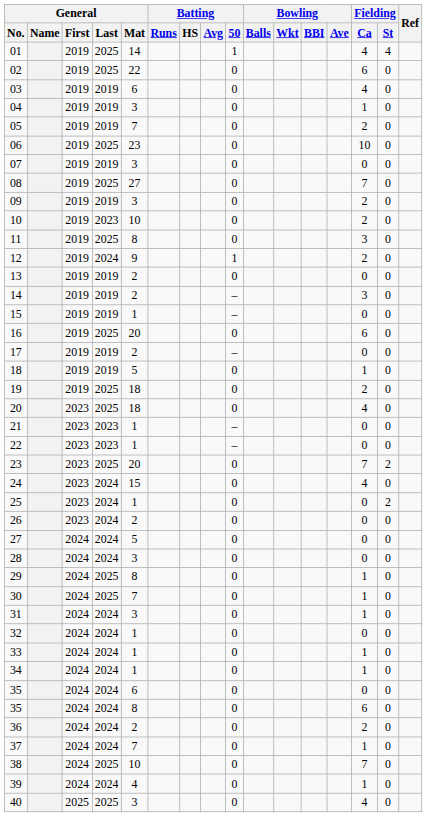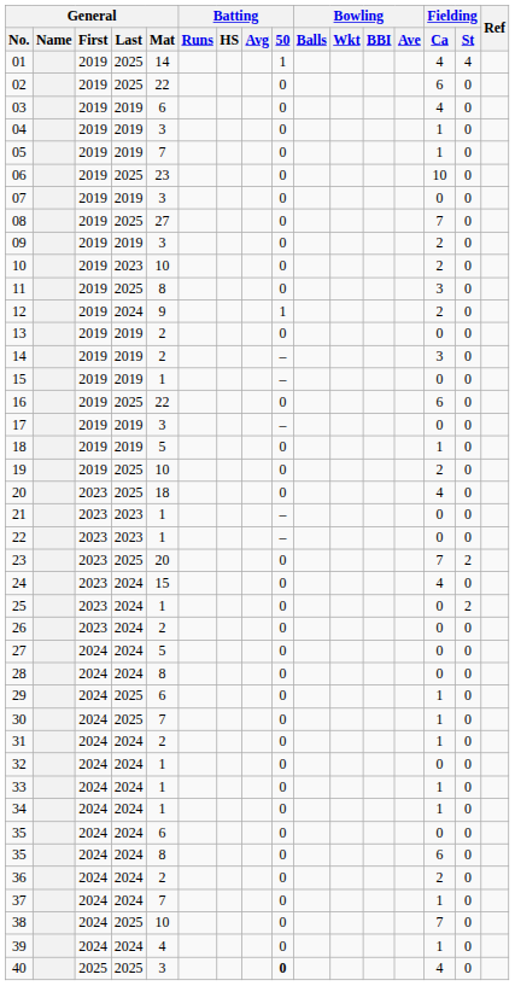 <table class="wikitable plainrowheaders sortable">
 <tr align="center">
 <th scope="col" colspan=5 class="unsortable">General</th>
 <th scope="col" colspan=4 class="unsortable"><a href='#'>Batting</a></th>
 <th scope="col" colspan=4 class="unsortable"><a href='#'>Bowling</a></th>
 <th scope="col" colspan=2 class="unsortable"><a href='#'>Fielding</a></th>
 <th scope="col" rowspan=2 class="unsortable">Ref</th>
 </tr>
 <tr align="center">
 <th scope="col">No.</th>
 <th scope="col">Name</th>
 <th scope="col">First</th>
 <th scope="col">Last</th>
 <th scope="col">Mat</th>
 <th scope="col"><a href='#'>Runs</a></th>
 <th scope="col">HS</th>
 <th scope="col"><a href='#'>Avg</a></th>
 <th scope="col"><a href='#'>50</a></th>
 <th scope="col"><a href='#'>Balls</a></th>
 <th scope="col"><a href='#'>Wkt</a></th>
 <th scope="col"><a href='#'>BBI</a></th>
 <th scope="col"><a href='#'>Ave</a></th>
 <th scope="col"><a href='#'>Ca</a></th>
 <th scope="col"><a href='#'>St</a></th>
 </tr>
 <tr align="center">
 <td><span>0</span>1</td>
 <th scope="row" align="left"></th>
 <td>2019</td>
 <td>2025</td>
 <td>14</td>
 <td></td>
 <td></td>
 <td></td>
 <td>1</td>
 <td></td>
 <td></td>
 <td></td>
 <td></td>
 <td>4</td>
 <td>4</td>
 <td></td>
 </tr>
 <tr align="center">
 <td><span>0</span>2</td>
 <th scope="row" align="left"></th>
 <td>2019</td>
 <td>2025</td>
 <td>22</td>
 <td></td>
 <td></td>
 <td></td>
 <td>0</td>
 <td></td>
 <td></td>
 <td></td>
 <td></td>
 <td>6</td>
 <td>0</td>
 <td></td>
 </tr>
 <tr align="center">
 <td><span>0</span>3</td>
 <th scope="row" align="left"></th>
 <td>2019</td>
 <td>2019</td>
 <td>6</td>
 <td></td>
 <td></td>
 <td></td>
 <td>0</td>
 <td></td>
 <td></td>
 <td></td>
 <td></td>
 <td>4</td>
 <td>0</td>
 <td></td>
 </tr>
 <tr align="center">
 <td><span>0</span>4</td>
 <th scope="row" align="left"></th>
 <td>2019</td>
 <td>2019</td>
 <td>3</td>
 <td></td>
 <td></td>
 <td></td>
 <td>0</td>
 <td></td>
 <td></td>
 <td></td>
 <td></td>
 <td>1</td>
 <td>0</td>
 <td></td>
 </tr>
 <tr align="center">
 <td><span>0</span>5</td>
 <th scope="row" align="left"></th>
 <td>2019</td>
 <td>2019</td>
 <td>7</td>
 <td></td>
 <td></td>
 <td></td>
 <td>0</td>
 <td></td>
 <td></td>
 <td></td>
 <td></td>
-<td>2</td>
+<td>1</td>
 <td>0</td>
 <td></td>
 </tr>
 <tr align="center">
 <td><span>0</span>6</td>
 <th scope="row" align="left"></th>
 <td>2019</td>
 <td>2025</td>
 <td>23</td>
 <td></td>
 <td></td>
 <td></td>
 <td>0</td>
 <td></td>
 <td></td>
 <td></td>
 <td></td>
 <td>10</td>
 <td>0</td>
 <td></td>
 </tr>
 <tr align="center">
 <td><span>0</span>7</td>
 <th scope="row" align="left"></th>
 <td>2019</td>
 <td>2019</td>
 <td>3</td>
 <td></td>
 <td></td>
 <td></td>
 <td>0</td>
 <td></td>
 <td></td>
 <td></td>
 <td></td>
 <td>0</td>
 <td>0</td>
 <td></td>
 </tr>
 <tr align="center">
 <td><span>0</span>8</td>
 <th scope="row" align="left"></th>
 <td>2019</td>
 <td>2025</td>
 <td>27</td>
 <td></td>
 <td></td>
 <td></td>
 <td>0</td>
 <td></td>
 <td></td>
 <td></td>
 <td></td>
 <td>7</td>
 <td>0</td>
 <td></td>
 </tr>
 <tr align="center">
 <td><span>0</span>9</td>
 <th scope="row" align="left"></th>
 <td>2019</td>
 <td>2019</td>
 <td>3</td>
 <td></td>
 <td></td>
 <td></td>
 <td>0</td>
 <td></td>
 <td></td>
 <td></td>
 <td></td>
 <td>2</td>
 <td>0</td>
 <td></td>
 </tr>
 <tr align="center">
 <td>10</td>
 <th scope="row" align="left"></th>
 <td>2019</td>
 <td>2023</td>
 <td>10</td>
 <td></td>
 <td></td>
 <td></td>
 <td>0</td>
 <td></td>
 <td></td>
 <td></td>
 <td></td>
 <td>2</td>
 <td>0</td>
 <td></td>
 </tr>
 <tr align="center">
 <td>11</td>
 <th scope="row" align="left"></th>
 <td>2019</td>
 <td>2025</td>
 <td>8</td>
 <td></td>
 <td></td>
 <td></td>
 <td>0</td>
 <td></td>
 <td></td>
 <td></td>
 <td></td>
 <td>3</td>
 <td>0</td>
 <td></td>
 </tr>
 <tr align="center">
 <td>12</td>
 <th scope="row" align="left"></th>
 <td>2019</td>
 <td>2024</td>
 <td>9</td>
 <td></td>
 <td></td>
 <td></td>
 <td>1</td>
 <td></td>
 <td></td>
 <td></td>
 <td></td>
 <td>2</td>
 <td>0</td>
 <td></td>
 </tr>
 <tr align="center">
 <td>13</td>
 <th scope="row" align="left"></th>
 <td>2019</td>
 <td>2019</td>
 <td>2</td>
 <td></td>
 <td></td>
 <td></td>
 <td>0</td>
 <td></td>
 <td></td>
 <td></td>
 <td></td>
 <td>0</td>
 <td>0</td>
 <td></td>
 </tr>
 <tr align="center">
 <td>14</td>
 <th scope="row" align="left"></th>
 <td>2019</td>
 <td>2019</td>
 <td>2</td>
 <td></td>
 <td></td>
 <td></td>
 <td>–</td>
 <td></td>
 <td></td>
 <td></td>
 <td></td>
 <td>3</td>
 <td>0</td>
 <td></td>
 </tr>
 <tr align="center">
 <td>15</td>
 <th scope="row" align="left"></th>
 <td>2019</td>
 <td>2019</td>
 <td>1</td>
 <td></td>
 <td></td>
 <td></td>
 <td>–</td>
 <td></td>
 <td></td>
 <td></td>
 <td></td>
 <td>0</td>
 <td>0</td>
 <td></td>
 </tr>
 <tr align="center">
 <td>16</td>
 <th scope="row" align="left"></th>
 <td>2019</td>
 <td>2025</td>
-<td>20</td>
+<td>22</td>
 <td></td>
 <td></td>
 <td></td>
 <td>0</td>
 <td></td>
 <td></td>
 <td></td>
 <td></td>
 <td>6</td>
 <td>0</td>
 <td></td>
 </tr>
 <tr align="center">
 <td>17</td>
 <th scope="row" align="left"></th>
 <td>2019</td>
 <td>2019</td>
-<td>2</td>
+<td>3</td>
 <td></td>
 <td></td>
 <td></td>
 <td>–</td>
 <td></td>
 <td></td>
 <td></td>
 <td></td>
 <td>0</td>
 <td>0</td>
 <td></td>
 </tr>
 <tr align="center">
 <td>18</td>
 <th scope="row" align="left"></th>
 <td>2019</td>
 <td>2019</td>
 <td>5</td>
 <td></td>
 <td></td>
 <td></td>
 <td>0</td>
 <td></td>
 <td></td>
 <td></td>
 <td></td>
 <td>1</td>
 <td>0</td>
 <td></td>
 </tr>
 <tr align="center">
 <td>19</td>
 <th scope="row" align="left"></th>
 <td>2019</td>
 <td>2025</td>
-<td>18</td>
+<td>10</td>
 <td></td>
 <td></td>
 <td></td>
 <td>0</td>
 <td></td>
 <td></td>
 <td></td>
 <td></td>
 <td>2</td>
 <td>0</td>
 <td></td>
 </tr>
 <tr align="center">
 <td>20</td>
 <th scope="row" align="left"></th>
 <td>2023</td>
 <td>2025</td>
 <td>18</td>
 <td></td>
 <td></td>
 <td></td>
 <td>0</td>
 <td></td>
 <td></td>
 <td></td>
 <td></td>
 <td>4</td>
 <td>0</td>
 <td></td>
 </tr>
 <tr align="center">
 <td>21</td>
 <th scope="row" align="left"></th>
 <td>2023</td>
 <td>2023</td>
 <td>1</td>
 <td></td>
 <td></td>
 <td></td>
 <td>–</td>
 <td></td>
 <td></td>
 <td></td>
 <td></td>
 <td>0</td>
 <td>0</td>
 <td></td>
 </tr>
 <tr align="center">
 <td>22</td>
 <th scope="row" align="left"></th>
 <td>2023</td>
 <td>2023</td>
 <td>1</td>
 <td></td>
 <td></td>
 <td></td>
 <td>–</td>
 <td></td>
 <td></td>
 <td></td>
 <td></td>
 <td>0</td>
 <td>0</td>
 <td></td>
 </tr>
 <tr align="center">
 <td>23</td>
 <th scope="row" align="left"></th>
 <td>2023</td>
 <td>2025</td>
 <td>20</td>
 <td></td>
 <td></td>
 <td></td>
 <td>0</td>
 <td></td>
 <td></td>
 <td></td>
 <td></td>
 <td>7</td>
 <td>2</td>
 <td></td>
 </tr>
 <tr align="center">
 <td>24</td>
 <th scope="row" align="left"></th>
 <td>2023</td>
 <td>2024</td>
 <td>15</td>
 <td></td>
 <td></td>
 <td></td>
 <td>0</td>
 <td></td>
 <td></td>
 <td></td>
 <td></td>
 <td>4</td>
 <td>0</td>
 <td></td>
 </tr>
 <tr align="center">
 <td>25</td>
 <th scope="row" align="left"></th>
 <td>2023</td>
 <td>2024</td>
 <td>1</td>
 <td></td>
 <td></td>
 <td></td>
 <td>0</td>
 <td></td>
 <td></td>
 <td></td>
 <td></td>
 <td>0</td>
 <td>2</td>
 <td></td>
 </tr>
 <tr align="center">
 <td>26</td>
 <th scope="row" align="left"></th>
 <td>2023</td>
 <td>2024</td>
 <td>2</td>
 <td></td>
 <td></td>
 <td></td>
 <td>0</td>
 <td></td>
 <td></td>
 <td></td>
 <td></td>
 <td>0</td>
 <td>0</td>
 <td></td>
 </tr>
 <tr align="center">
 <td>27</td>
 <th scope="row" align="left"></th>
 <td>2024</td>
 <td>2024</td>
 <td>5</td>
 <td></td>
 <td></td>
 <td></td>
 <td>0</td>
 <td></td>
 <td></td>
 <td></td>
 <td></td>
 <td>0</td>
 <td>0</td>
 <td></td>
 </tr>
 <tr align="center">
 <td>28</td>
 <th scope="row" align="left"></th>
 <td>2024</td>
 <td>2024</td>
-<td>3</td>
+<td>8</td>
 <td></td>
 <td></td>
 <td></td>
 <td>0</td>
 <td></td>
 <td></td>
 <td></td>
 <td></td>
 <td>0</td>
 <td>0</td>
 <td></td>
 </tr>
 <tr align="center">
 <td>29</td>
 <th scope="row" align="left"></th>
 <td>2024</td>
 <td>2025</td>
-<td>8</td>
+<td>6</td>
 <td></td>
 <td></td>
 <td></td>
 <td>0</td>
 <td></td>
 <td></td>
 <td></td>
 <td></td>
 <td>1</td>
 <td>0</td>
 <td></td>
 </tr>
 <tr align="center">
 <td>30</td>
 <th scope="row" align="left"></th>
 <td>2024</td>
 <td>2025</td>
 <td>7</td>
 <td></td>
 <td></td>
 <td></td>
 <td>0</td>
 <td></td>
 <td></td>
 <td></td>
 <td></td>
 <td>1</td>
 <td>0</td>
 <td></td>
 </tr>
 <tr align="center">
 <td>31</td>
 <th scope="row" align="left"></th>
 <td>2024</td>
 <td>2024</td>
-<td>3</td>
+<td>2</td>
 <td></td>
 <td></td>
 <td></td>
 <td>0</td>
 <td></td>
 <td></td>
 <td></td>
 <td></td>
 <td>1</td>
 <td>0</td>
 <td></td>
 </tr>
 <tr align="center">
 <td>32</td>
 <th scope="row" align="left"></th>
 <td>2024</td>
 <td>2024</td>
 <td>1</td>
 <td></td>
 <td></td>
 <td></td>
 <td>0</td>
 <td></td>
 <td></td>
 <td></td>
 <td></td>
 <td>0</td>
 <td>0</td>
 <td></td>
 </tr>
 <tr align="center">
 <td>33</td>
 <th scope="row" align="left"></th>
 <td>2024</td>
 <td>2024</td>
 <td>1</td>
 <td></td>
 <td></td>
 <td></td>
 <td>0</td>
 <td></td>
 <td></td>
 <td></td>
 <td></td>
 <td>1</td>
 <td>0</td>
 <td></td>
 </tr>
 <tr align="center">
 <td>34</td>
 <th scope="row" align="left"></th>
 <td>2024</td>
 <td>2024</td>
 <td>1</td>
 <td></td>
 <td></td>
 <td></td>
 <td>0</td>
 <td></td>
 <td></td>
 <td></td>
 <td></td>
 <td>1</td>
 <td>0</td>
 <td></td>
 </tr>
 <tr align="center">
 <td>35</td>
 <th scope="row" align="left"></th>
 <td>2024</td>
 <td>2024</td>
 <td>6</td>
 <td></td>
 <td></td>
 <td></td>
 <td>0</td>
 <td></td>
 <td></td>
 <td></td>
 <td></td>
 <td>0</td>
 <td>0</td>
 <td></td>
 </tr>
 <tr align="center">
 <td>35</td>
 <th scope="row" align="left"></th>
 <td>2024</td>
 <td>2024</td>
 <td>8</td>
 <td></td>
 <td></td>
 <td></td>
 <td>0</td>
 <td></td>
 <td></td>
 <td></td>
 <td></td>
 <td>6</td>
 <td>0</td>
 <td></td>
 </tr>
 <tr align="center">
 <td>36</td>
 <th scope="row" align="left"></th>
 <td>2024</td>
 <td>2024</td>
 <td>2</td>
 <td></td>
 <td></td>
 <td></td>
 <td>0</td>
 <td></td>
 <td></td>
 <td></td>
 <td></td>
 <td>2</td>
 <td>0</td>
 <td></td>
 </tr>
 <tr align="center">
 <td>37</td>
 <th scope="row" align="left"></th>
 <td>2024</td>
 <td>2024</td>
 <td>7</td>
 <td></td>
 <td></td>
 <td></td>
 <td>0</td>
 <td></td>
 <td></td>
 <td></td>
 <td></td>
 <td>1</td>
 <td>0</td>
 <td></td>
 </tr>
 <tr align="center">
 <td>38</td>
 <th scope="row" align="left"></th>
 <td>2024</td>
 <td>2025</td>
 <td>10</td>
 <td></td>
 <td></td>
 <td></td>
 <td>0</td>
 <td></td>
 <td></td>
 <td></td>
 <td></td>
 <td>7</td>
 <td>0</td>
 <td></td>
 </tr>
 <tr align="center">
 <td>39</td>
 <th scope="row" align="left"></th>
 <td>2024</td>
 <td>2024</td>
 <td>4</td>
 <td></td>
 <td></td>
 <td></td>
 <td>0</td>
 <td></td>
 <td></td>
 <td></td>
 <td></td>
 <td>1</td>
 <td>0</td>
 <td></td>
 </tr>
 <tr align="center">
 <td>40</td>
 <th scope="row" align="left"></th>
 <td>2025</td>
 <td>2025</td>
 <td>3</td>
 <td></td>
 <td></td>
 <td></td>
-<td>0</td>
+<td><strong>0</strong></td>
 <td></td>
 <td></td>
 <td></td>
 <td></td>
 <td>4</td>
 <td>0</td>
 <td></td>
 </tr>
 </table>
